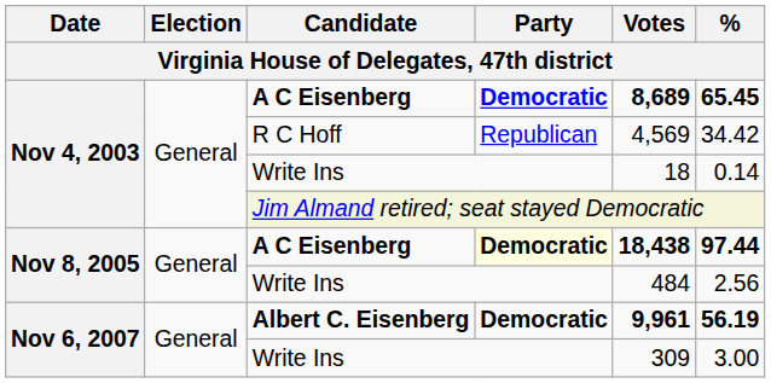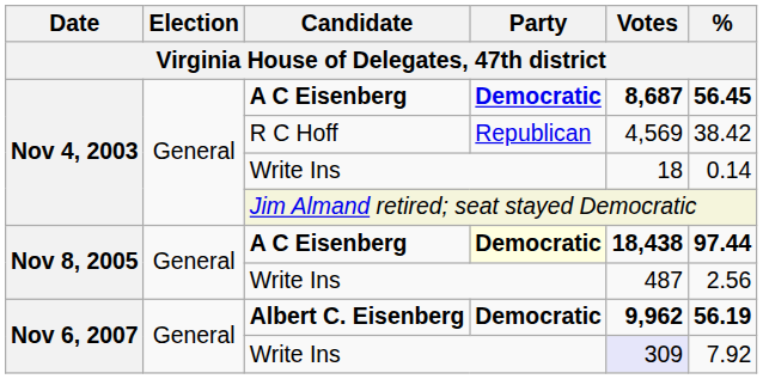 <table class="wikitable">
 <tr>
 <th>Date</th>
 <th>Election</th>
 <th>Candidate</th>
 <th>Party</th>
 <th>Votes</th>
 <th>%</th>
 </tr>
 <tr>
 <th colspan="6">Virginia House of Delegates, 47th district</th>
 </tr>
 <tr>
 <th rowspan="4">Nov 4, 2003</th>
 <td rowspan="4" align="center">General</td>
 <td><strong>A C Eisenberg</strong></td>
 <td><strong><a href='#'>Democratic</a></strong></td>
-<td align="right"><strong>8,689</strong></td>
-<td align="right"><strong>65.45</strong></td>
+<td align="right"><strong>8,687</strong></td>
+<td align="right"><strong>56.45</strong></td>
 </tr>
 <tr>
 <td>R C Hoff</td>
 <td><a href='#'>Republican</a></td>
 <td align="right">4,569</td>
-<td align="right">34.42</td>
+<td align="right">38.42</td>
 </tr>
 <tr>
 <td colspan="2">Write Ins</td>
 <td align="right">18</td>
 <td align="right">0.14</td>
 </tr>
 <tr>
 <td colspan="4" style="background:Beige"><em><a href='#'>Jim Almand</a> retired; seat stayed Democratic</em></td>
 </tr>
 <tr>
 <th rowspan="2">Nov 8, 2005</th>
 <td rowspan="2" align="center">General</td>
 <td><strong>A C Eisenberg</strong></td>
 <td style="background: lightyellow;"><strong>Democratic</strong></td>
 <td align="right"><strong>18,438</strong></td>
 <td align="right"><strong>97.44</strong></td>
 </tr>
 <tr>
 <td colspan="2">Write Ins</td>
-<td align="right">484</td>
+<td align="right">487</td>
 <td align="right">2.56</td>
 </tr>
 <tr>
 <th rowspan="2">Nov 6, 2007</th>
 <td rowspan="2" align="center">General</td>
 <td><strong>Albert C. Eisenberg</strong></td>
 <td><strong>Democratic</strong></td>
-<td align="right"><strong>9,961</strong></td>
+<td align="right"><strong>9,962</strong></td>
 <td align="right"><strong>56.19</strong></td>
 </tr>
 <tr>
 <td colspan="2">Write Ins</td>
-<td align="right">309</td>
-<td align="right">3.00</td>
+<td align="right" style="background: lavender;">309</td>
+<td align="right">7.92</td>
 </tr>
 </table>
